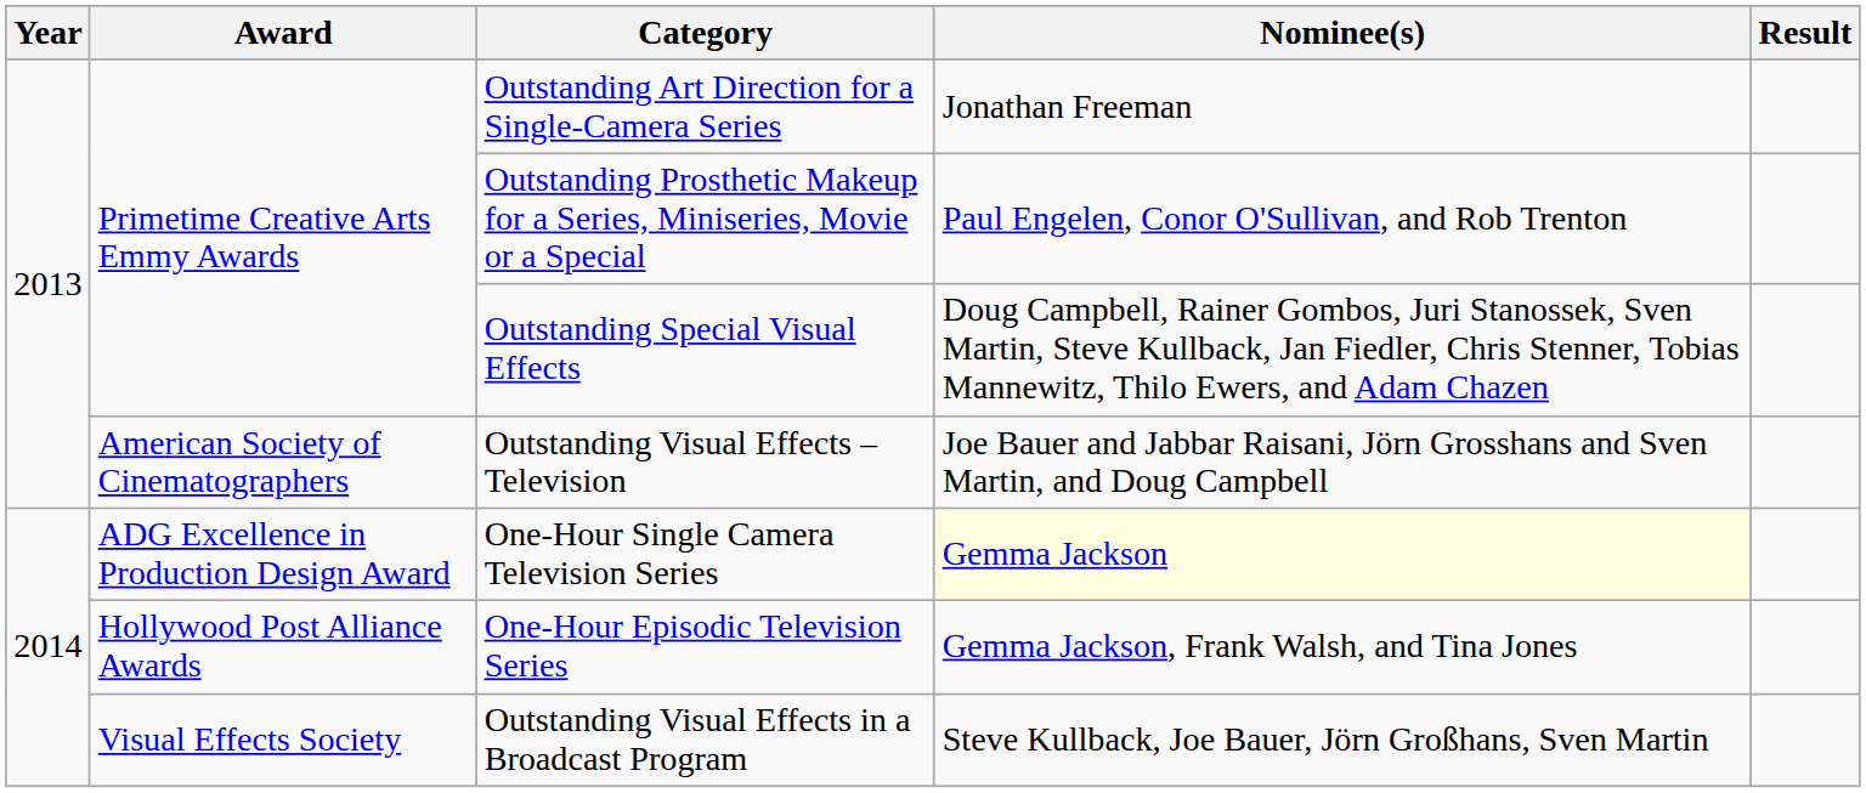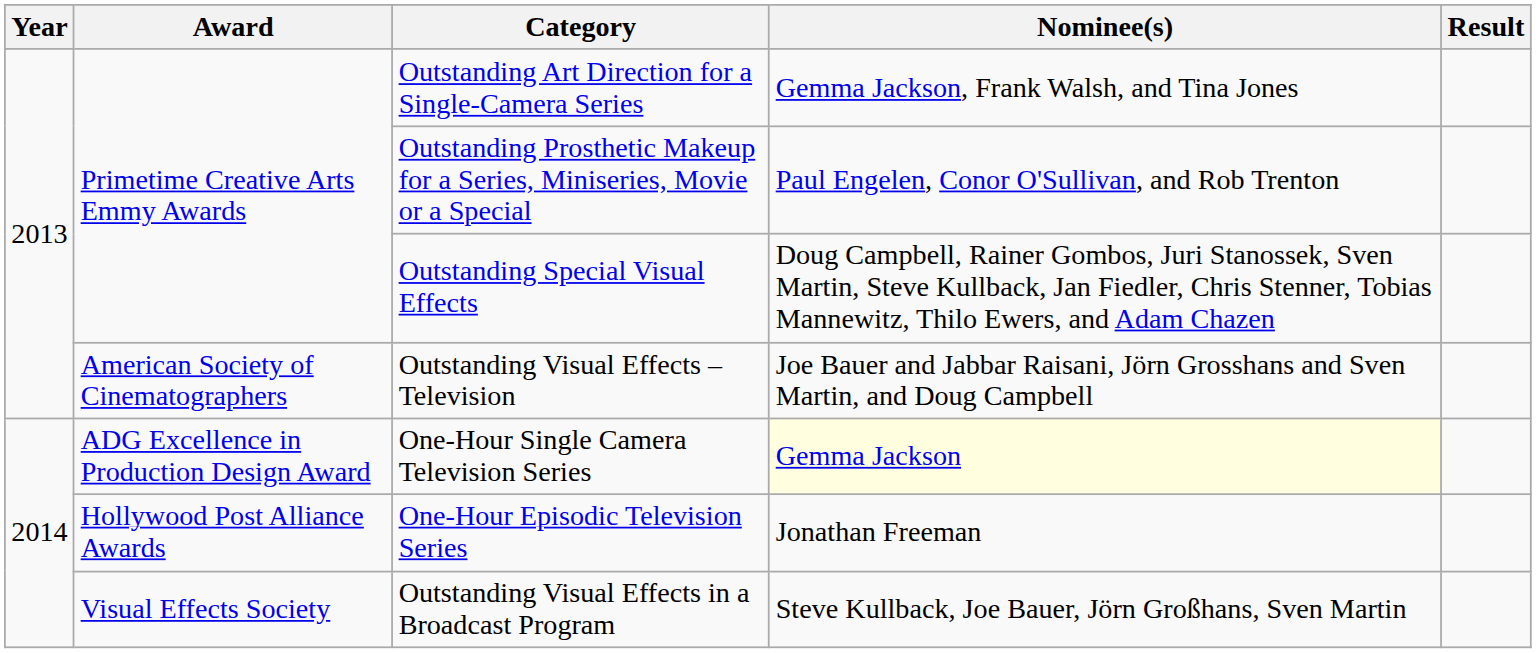 <table class="wikitable sortable plainrowheaders">
 <tr>
 <th>Year</th>
 <th>Award</th>
 <th>Category</th>
 <th>Nominee(s)</th>
 <th>Result</th>
 </tr>
 <tr>
 <td rowspan="4">2013</td>
 <td scope="row" rowspan="3"><a href='#'>Primetime Creative Arts Emmy Awards</a></td>
 <td scope="row"><a href='#'>Outstanding Art Direction for a Single-Camera Series</a></td>
-<td scope="row">Jonathan Freeman</td>
+<td scope="row"><a href='#'>Gemma Jackson</a>, Frank Walsh, and Tina Jones</td>
 <td></td>
 </tr>
 <tr>
 <td scope="row"><a href='#'>Outstanding Prosthetic Makeup for a Series, Miniseries, Movie or a Special</a></td>
 <td scope="row"><a href='#'>Paul Engelen</a>, <a href='#'>Conor O'Sullivan</a>, and Rob Trenton</td>
 <td></td>
 </tr>
 <tr>
 <td scope="row"><a href='#'>Outstanding Special Visual Effects</a></td>
 <td scope="row">Doug Campbell, Rainer Gombos, Juri Stanossek, Sven Martin, Steve Kullback, Jan Fiedler, Chris Stenner, Tobias Mannewitz, Thilo Ewers, and <a href='#'>Adam Chazen</a></td>
 <td></td>
 </tr>
 <tr>
 <td scope="row"><a href='#'>American Society of Cinematographers</a></td>
 <td scope="row">Outstanding Visual Effects – Television</td>
 <td scope="row">Joe Bauer and Jabbar Raisani, Jörn Grosshans and Sven Martin, and Doug Campbell</td>
 <td></td>
 </tr>
 <tr>
 <td rowspan="3">2014</td>
 <td scope="row"><a href='#'>ADG Excellence in Production Design Award</a></td>
 <td scope="row">One-Hour Single Camera Television Series</td>
 <td scope="row" style="background: lightyellow;"><a href='#'>Gemma Jackson</a></td>
 <td></td>
 </tr>
 <tr>
 <td scope="row"><a href='#'>Hollywood Post Alliance Awards</a></td>
 <td scope="row"><a href='#'>One-Hour Episodic Television Series</a></td>
-<td scope="row"><a href='#'>Gemma Jackson</a>, Frank Walsh, and Tina Jones</td>
+<td scope="row">Jonathan Freeman</td>
 <td></td>
 </tr>
 <tr>
 <td scope="row"><a href='#'>Visual Effects Society</a></td>
 <td scope="row">Outstanding Visual Effects in a Broadcast Program</td>
 <td scope="row">Steve Kullback, Joe Bauer, Jörn Großhans, Sven Martin</td>
 <td></td>
 </tr>
 </table>
